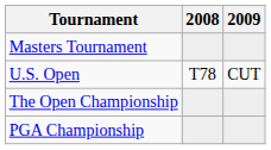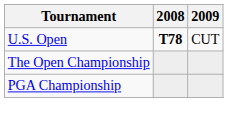 <table class="wikitable" style="font-size:95%;text-align:center;">
 <tr>
 <th>Tournament</th>
 <th>2008</th>
 <th>2009</th>
 </tr>
 <tr>
-<td align=left><a href='#'>Masters Tournament</a></td>
-<td style="background:#eeeeee;"></td>
-<td style="background:#eeeeee;"></td>
-</tr>
-<tr>
 <td align=left><a href='#'>U.S. Open</a></td>
-<td>T78</td>
+<td><strong>T78</strong></td>
 <td>CUT</td>
 </tr>
 <tr>
 <td align=left><a href='#'>The Open Championship</a></td>
 <td style="background:#eeeeee;"></td>
 <td style="background:#eeeeee;"></td>
 </tr>
 <tr>
 <td align=left><a href='#'>PGA Championship</a></td>
 <td style="background:#eeeeee;"></td>
 <td style="background:#eeeeee;"></td>
 </tr>
 </table>
